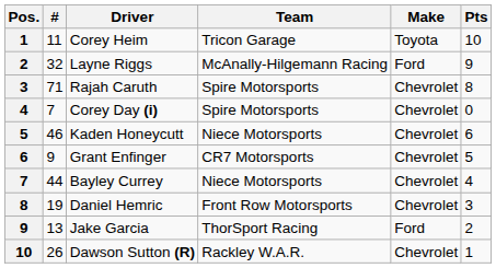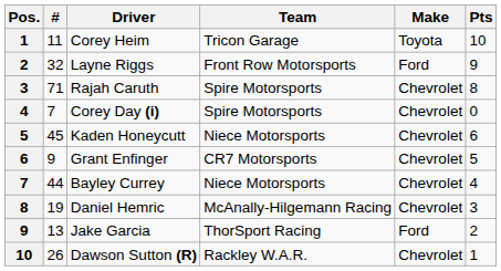 <table class="wikitable" style="font-size:95%">
 <tr>
 <th>Pos.</th>
 <th>#</th>
 <th>Driver</th>
 <th>Team</th>
 <th>Make</th>
 <th>Pts</th>
 </tr>
 <tr>
 <th>1</th>
 <td>11</td>
 <td>Corey Heim</td>
 <td>Tricon Garage</td>
 <td>Toyota</td>
 <td>10</td>
 </tr>
 <tr>
 <th>2</th>
 <td>32</td>
 <td>Layne Riggs</td>
-<td>McAnally-Hilgemann Racing</td>
+<td>Front Row Motorsports</td>
 <td>Ford</td>
 <td>9</td>
 </tr>
 <tr>
 <th>3</th>
 <td>71</td>
 <td>Rajah Caruth</td>
 <td>Spire Motorsports</td>
 <td>Chevrolet</td>
 <td>8</td>
 </tr>
 <tr>
 <th>4</th>
 <td>7</td>
 <td>Corey Day <strong>(i)</strong></td>
 <td>Spire Motorsports</td>
 <td>Chevrolet</td>
 <td>0</td>
 </tr>
 <tr>
 <th>5</th>
-<td>46</td>
+<td>45</td>
 <td>Kaden Honeycutt</td>
 <td>Niece Motorsports</td>
 <td>Chevrolet</td>
 <td>6</td>
 </tr>
 <tr>
 <th>6</th>
 <td>9</td>
 <td>Grant Enfinger</td>
 <td>CR7 Motorsports</td>
 <td>Chevrolet</td>
 <td>5</td>
 </tr>
 <tr>
 <th>7</th>
 <td>44</td>
 <td>Bayley Currey</td>
 <td>Niece Motorsports</td>
 <td>Chevrolet</td>
 <td>4</td>
 </tr>
 <tr>
 <th>8</th>
 <td>19</td>
 <td>Daniel Hemric</td>
-<td>Front Row Motorsports</td>
+<td>McAnally-Hilgemann Racing</td>
 <td>Chevrolet</td>
 <td>3</td>
 </tr>
 <tr>
 <th>9</th>
 <td>13</td>
 <td>Jake Garcia</td>
 <td>ThorSport Racing</td>
 <td>Ford</td>
 <td>2</td>
 </tr>
 <tr>
 <th>10</th>
 <td>26</td>
 <td>Dawson Sutton <strong>(R)</strong></td>
 <td>Rackley W.A.R.</td>
 <td>Chevrolet</td>
 <td>1</td>
 </tr>
 </table>
